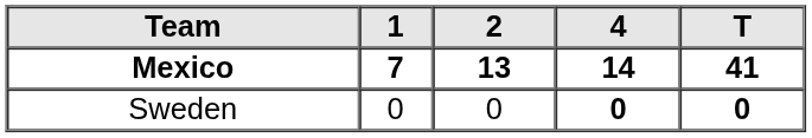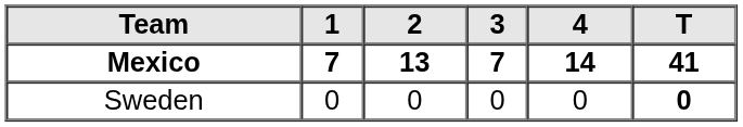 <table border=1 cellspacing=0 width=425 style="margin-left:3em;">
 <tr style="text-align:center; background-color:#e6e6e6;">
 <th>Team</th>
 <th>1</th>
 <th>2</th>
+<th>3</th>
 <th>4</th>
 <th>T</th>
 </tr>
 <tr style="text-align:center">
 <th> Mexico</th>
 <td><strong>7</strong></td>
 <td><strong>13</strong></td>
+<td><strong>7</strong></td>
 <td><strong>14</strong></td>
 <th>41</th>
 </tr>
 <tr style="text-align:center">
 <td> Sweden</td>
 <td>0</td>
 <td>0</td>
-<td><strong>0</strong></td>
+<td>0</td>
+<td>0</td>
 <th>0</th>
 </tr>
 </table>
